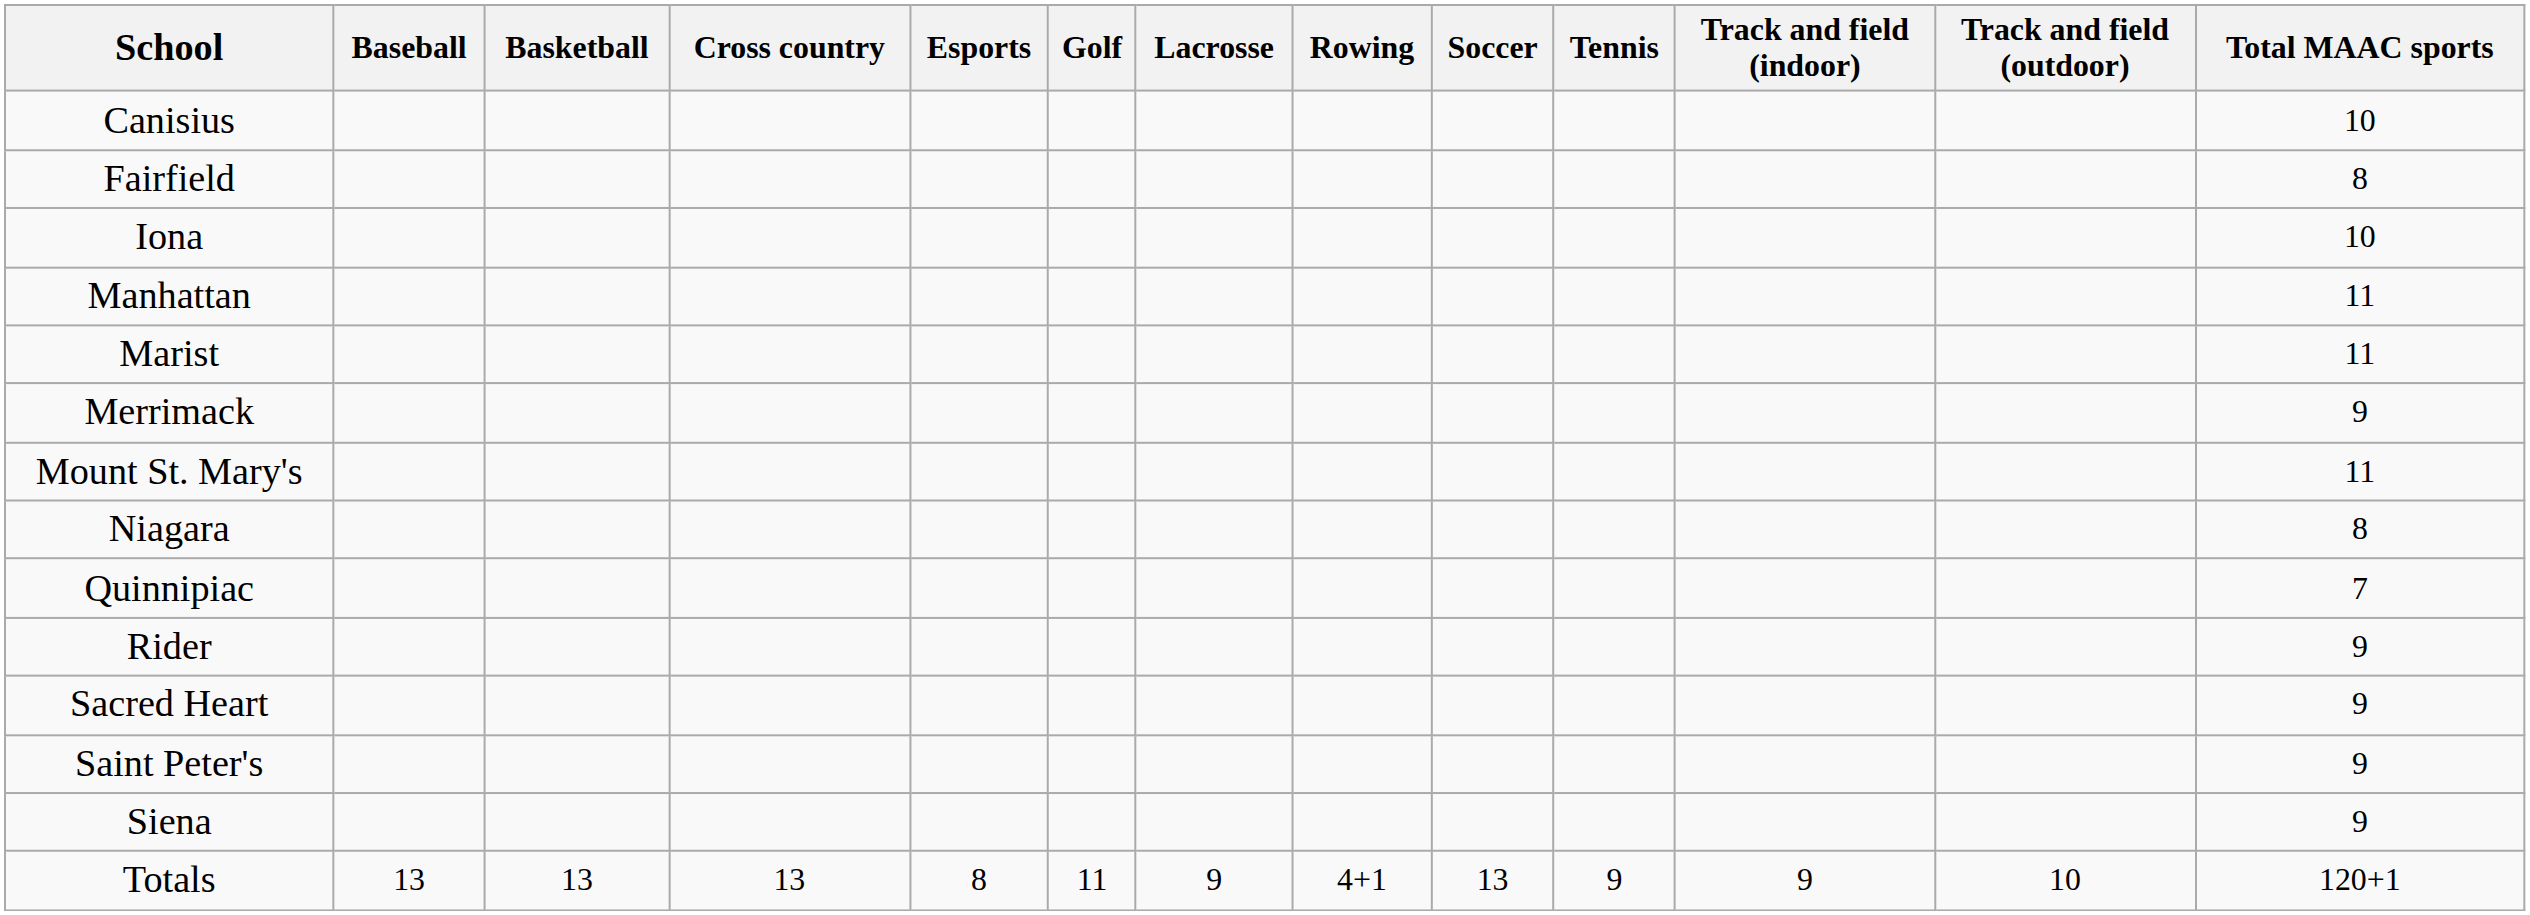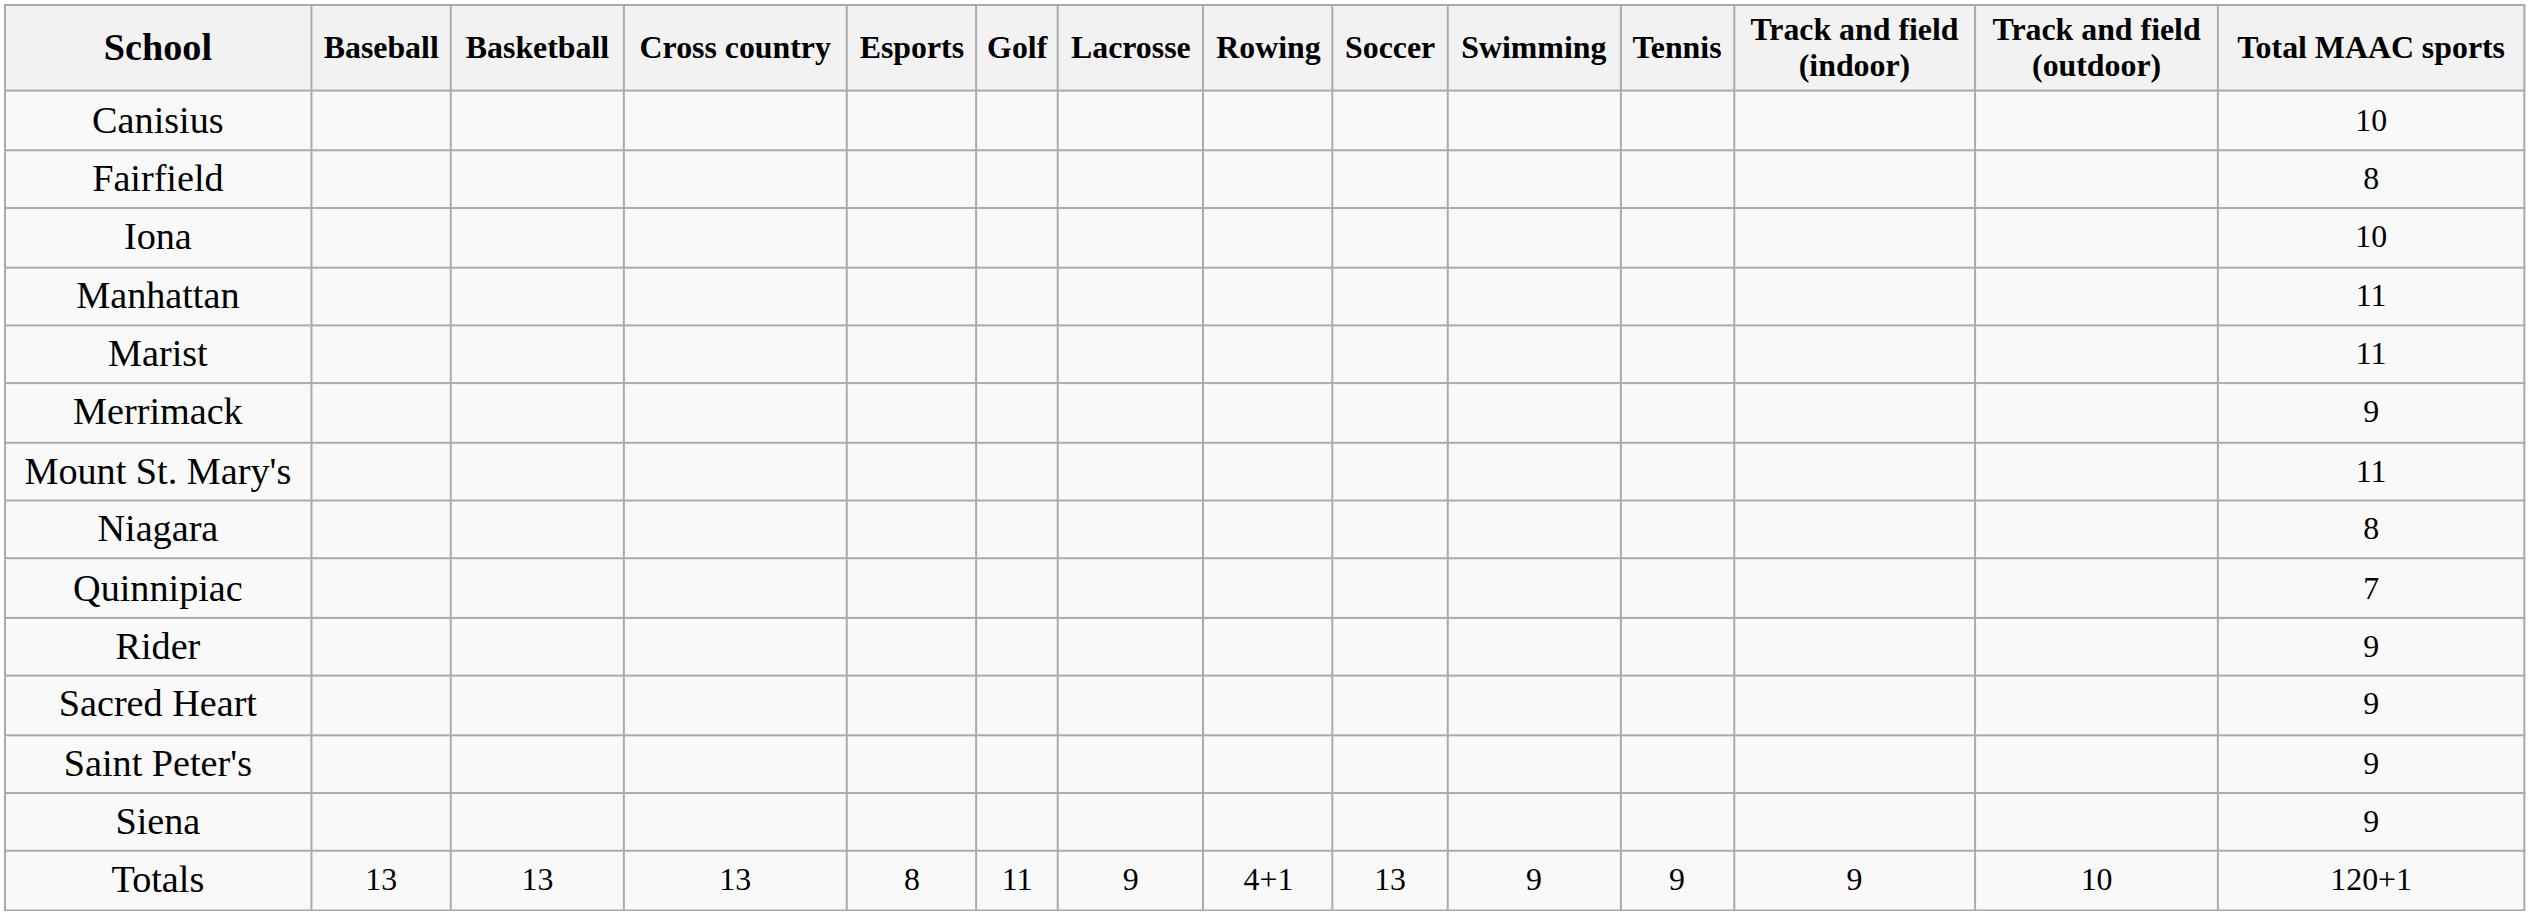 <table class="wikitable" style="text-align:center; width:80%;">
 <tr>
 <th><big>School</big></th>
 <th>Baseball</th>
 <th>Basketball</th>
 <th>Cross country</th>
 <th>Esports</th>
 <th>Golf</th>
 <th>Lacrosse</th>
 <th>Rowing</th>
 <th>Soccer</th>
+<th>Swimming</th>
 <th>Tennis</th>
 <th>Track and field<br>(indoor)</th>
 <th>Track and field<br>(outdoor)</th>
 <th>Total MAAC sports</th>
 </tr>
 <tr>
 <td><big>Canisius</big></td>
+<td></td>
 <td></td>
 <td></td>
 <td></td>
 <td></td>
 <td></td>
 <td></td>
 <td></td>
 <td></td>
 <td></td>
 <td></td>
 <td></td>
 <td>10</td>
 </tr>
 <tr>
 <td><big>Fairfield</big></td>
 <td></td>
 <td></td>
 <td></td>
 <td></td>
 <td></td>
 <td></td>
 <td></td>
 <td></td>
 <td></td>
 <td></td>
 <td></td>
+<td></td>
 <td>8</td>
 </tr>
 <tr>
 <td><big>Iona</big></td>
+<td></td>
 <td></td>
 <td></td>
 <td></td>
 <td></td>
 <td></td>
 <td></td>
 <td></td>
 <td></td>
 <td></td>
 <td></td>
 <td></td>
 <td>10</td>
 </tr>
 <tr>
 <td><big>Manhattan</big></td>
 <td></td>
 <td></td>
 <td></td>
 <td></td>
 <td></td>
 <td></td>
 <td></td>
 <td></td>
 <td></td>
 <td></td>
 <td></td>
+<td></td>
 <td>11</td>
 </tr>
 <tr>
 <td><big>Marist</big></td>
+<td></td>
 <td></td>
 <td></td>
 <td></td>
 <td></td>
 <td></td>
 <td></td>
 <td></td>
 <td></td>
 <td></td>
 <td></td>
 <td></td>
 <td>11</td>
 </tr>
 <tr>
 <td><big>Merrimack</big></td>
 <td></td>
 <td></td>
 <td></td>
 <td></td>
 <td></td>
 <td></td>
 <td></td>
 <td></td>
 <td></td>
 <td></td>
 <td></td>
+<td></td>
 <td>9</td>
 </tr>
 <tr>
 <td><big>Mount St. Mary's</big></td>
+<td></td>
 <td></td>
 <td></td>
 <td></td>
 <td></td>
 <td></td>
 <td></td>
 <td></td>
 <td></td>
 <td></td>
 <td></td>
 <td></td>
 <td>11</td>
 </tr>
 <tr>
 <td><big>Niagara</big></td>
 <td></td>
 <td></td>
 <td></td>
 <td></td>
 <td></td>
 <td></td>
 <td></td>
 <td></td>
 <td></td>
 <td></td>
 <td></td>
+<td></td>
 <td>8</td>
 </tr>
 <tr>
 <td><big>Quinnipiac</big></td>
+<td></td>
 <td></td>
 <td></td>
 <td></td>
 <td></td>
 <td></td>
 <td></td>
 <td></td>
 <td></td>
 <td></td>
 <td></td>
 <td></td>
 <td>7</td>
 </tr>
 <tr>
 <td><big>Rider</big></td>
 <td></td>
 <td></td>
 <td></td>
 <td></td>
 <td></td>
 <td></td>
 <td></td>
 <td></td>
 <td></td>
 <td></td>
 <td></td>
+<td></td>
 <td>9</td>
 </tr>
 <tr>
 <td><big>Sacred Heart</big></td>
+<td></td>
 <td></td>
 <td></td>
 <td></td>
 <td></td>
 <td></td>
 <td></td>
 <td></td>
 <td></td>
 <td></td>
 <td></td>
 <td></td>
 <td>9</td>
 </tr>
 <tr>
 <td><big>Saint Peter's</big></td>
 <td></td>
 <td></td>
 <td></td>
 <td></td>
 <td></td>
 <td></td>
 <td></td>
 <td></td>
 <td></td>
 <td></td>
 <td></td>
+<td></td>
 <td>9</td>
 </tr>
 <tr>
 <td><big>Siena</big></td>
+<td></td>
 <td></td>
 <td></td>
 <td></td>
 <td></td>
 <td></td>
 <td></td>
 <td></td>
 <td></td>
 <td></td>
 <td></td>
 <td></td>
 <td>9</td>
 </tr>
 <tr>
 <td><big>Totals</big></td>
 <td>13</td>
 <td>13</td>
 <td>13</td>
 <td>8</td>
 <td>11</td>
 <td>9</td>
 <td>4+1</td>
 <td>13</td>
 <td>9</td>
 <td>9</td>
+<td>9</td>
 <td>10</td>
 <td>120+1</td>
 </tr>
 </table>
